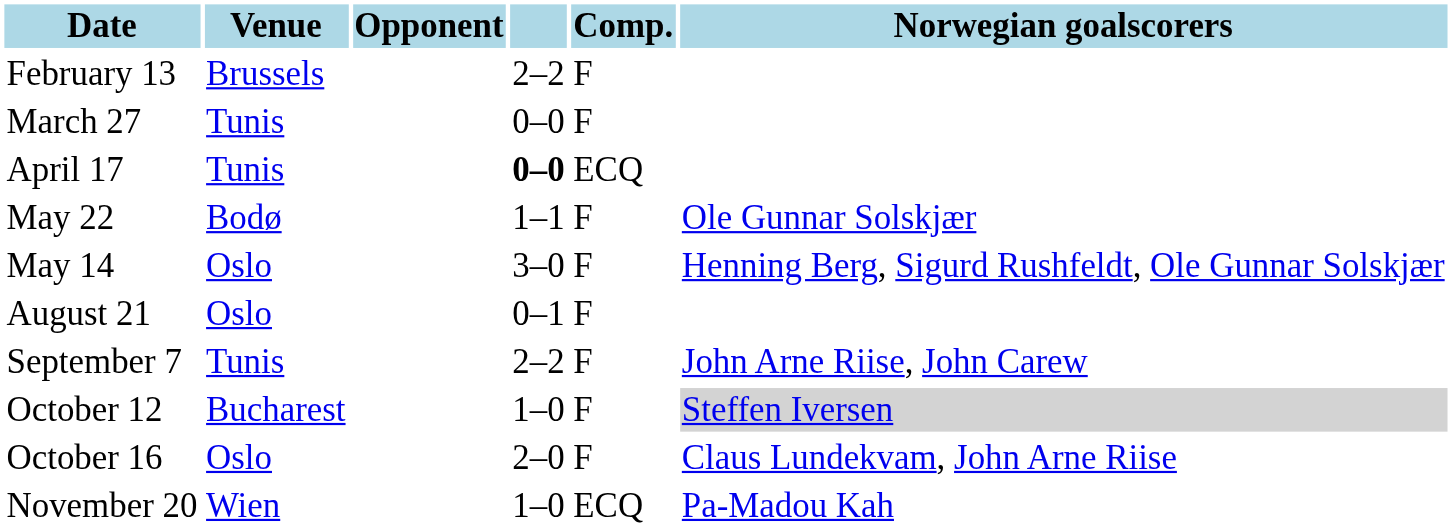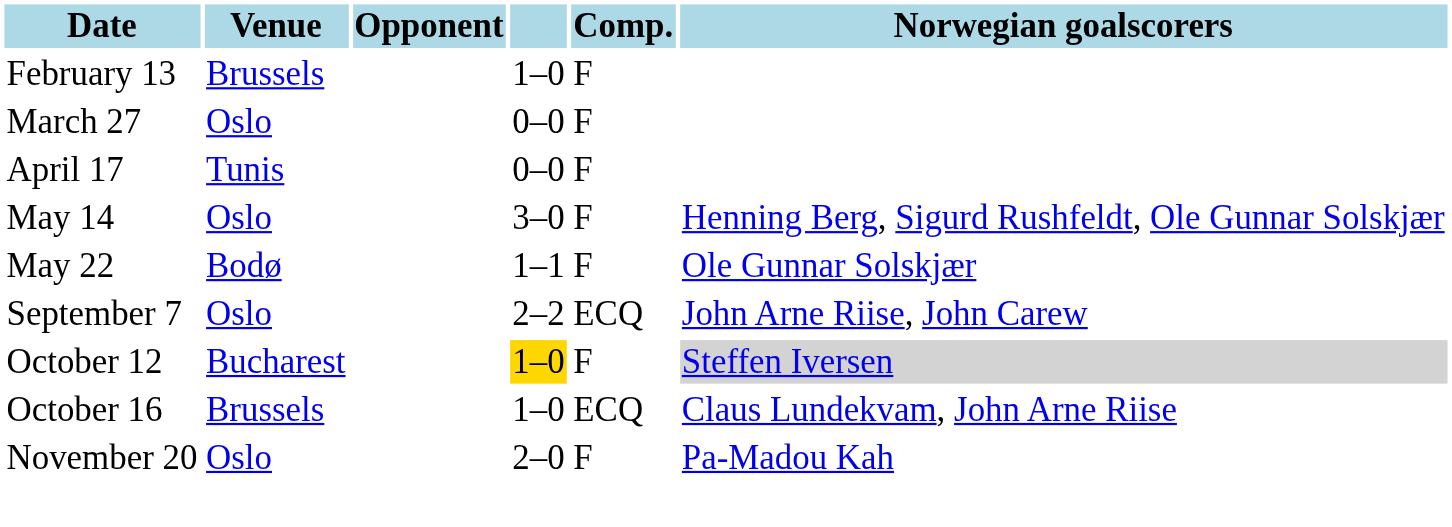 <table>
 <tr>
 <th style="background: lightblue;">Date</th>
 <th style="background: lightblue;">Venue</th>
 <th style="background: lightblue;">Opponent</th>
 <th style="background: lightblue;" align=center></th>
 <th style="background: lightblue;" align=center>Comp.</th>
 <th style="background: lightblue;">Norwegian goalscorers</th>
 </tr>
 <tr>
 <td>February 13</td>
 <td><a href='#'>Brussels</a></td>
 <td></td>
-<td>2–2</td>
+<td>1–0</td>
 <td>F</td>
 <td></td>
 </tr>
 <tr>
 <td>March 27</td>
-<td><a href='#'>Tunis</a></td>
+<td><a href='#'>Oslo</a></td>
 <td></td>
 <td>0–0</td>
 <td>F</td>
 <td></td>
 </tr>
 <tr>
 <td>April 17</td>
 <td><a href='#'>Tunis</a></td>
 <td></td>
-<td><strong>0–0</strong></td>
-<td>ECQ</td>
+<td>0–0</td>
+<td>F</td>
 <td></td>
+</tr>
+<tr>
+<td>May 14</td>
+<td><a href='#'>Oslo</a></td>
+<td></td>
+<td>3–0</td>
+<td>F</td>
+<td><a href='#'>Henning Berg</a>, <a href='#'>Sigurd Rushfeldt</a>, <a href='#'>Ole Gunnar Solskjær</a></td>
 </tr>
 <tr>
 <td>May 22</td>
 <td><a href='#'>Bodø</a></td>
 <td></td>
 <td>1–1</td>
 <td>F</td>
 <td><a href='#'>Ole Gunnar Solskjær</a></td>
 </tr>
 <tr>
-<td>May 14</td>
+<td>September 7</td>
 <td><a href='#'>Oslo</a></td>
 <td></td>
-<td>3–0</td>
-<td>F</td>
-<td><a href='#'>Henning Berg</a>, <a href='#'>Sigurd Rushfeldt</a>, <a href='#'>Ole Gunnar Solskjær</a></td>
-</tr>
-<tr>
-<td>August 21</td>
-<td><a href='#'>Oslo</a></td>
-<td></td>
-<td>0–1</td>
-<td>F</td>
-<td></td>
-</tr>
-<tr>
-<td>September 7</td>
-<td><a href='#'>Tunis</a></td>
-<td></td>
 <td>2–2</td>
-<td>F</td>
+<td>ECQ</td>
 <td><a href='#'>John Arne Riise</a>, <a href='#'>John Carew</a></td>
 </tr>
 <tr>
 <td>October 12</td>
 <td><a href='#'>Bucharest</a></td>
 <td></td>
-<td>1–0</td>
+<td style="background: gold;">1–0</td>
 <td>F</td>
 <td style="background: lightgrey;"><a href='#'>Steffen Iversen</a></td>
 </tr>
 <tr>
 <td>October 16</td>
+<td><a href='#'>Brussels</a></td>
+<td></td>
+<td>1–0</td>
+<td>ECQ</td>
+<td><a href='#'>Claus Lundekvam</a>, <a href='#'>John Arne Riise</a></td>
+</tr>
+<tr>
+<td>November 20</td>
 <td><a href='#'>Oslo</a></td>
 <td></td>
 <td>2–0</td>
 <td>F</td>
-<td><a href='#'>Claus Lundekvam</a>, <a href='#'>John Arne Riise</a></td>
-</tr>
-<tr>
-<td>November 20</td>
-<td><a href='#'>Wien</a></td>
-<td></td>
-<td>1–0</td>
-<td>ECQ</td>
 <td><a href='#'>Pa-Madou Kah</a></td>
 </tr>
 </table>
